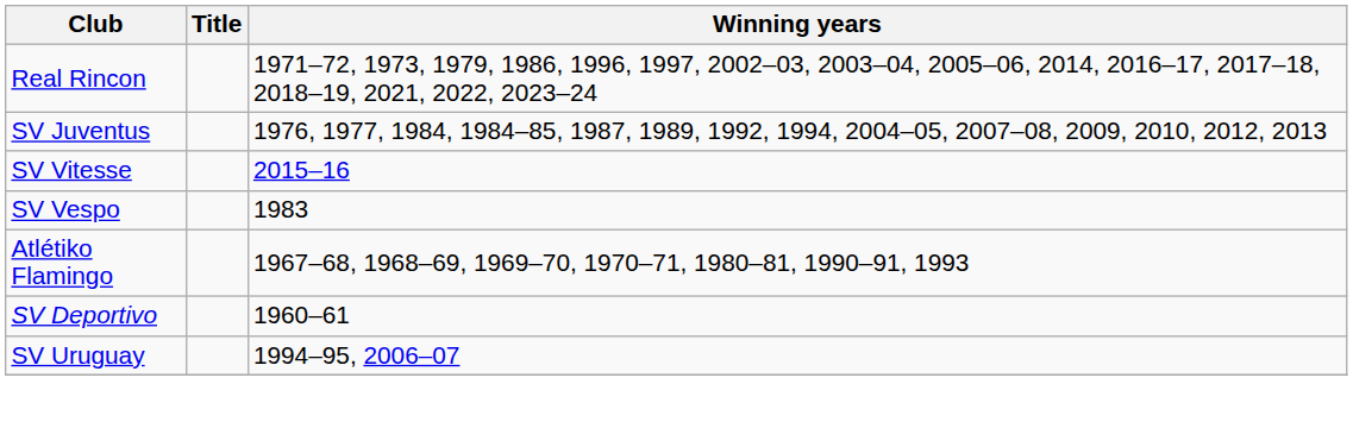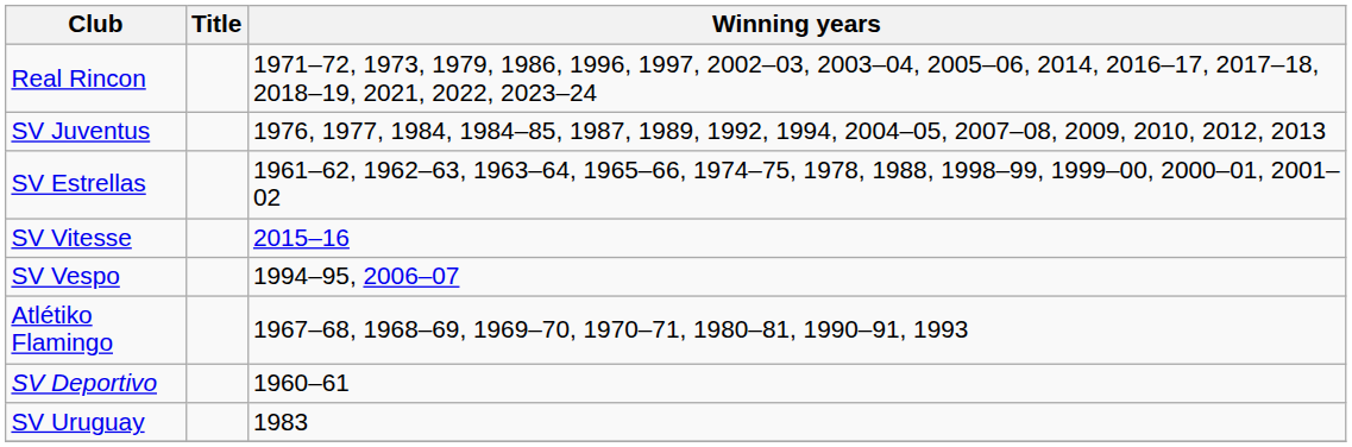 <table class="wikitable">
 <tr>
 <th>Club</th>
 <th>Title</th>
 <th>Winning years</th>
 </tr>
 <tr>
 <td><a href='#'>Real Rincon</a></td>
 <td></td>
 <td>1971–72, 1973, 1979, 1986, 1996, 1997, 2002–03, 2003–04, 2005–06, 2014, 2016–17, 2017–18, 2018–19, 2021, 2022, 2023–24</td>
 </tr>
 <tr>
 <td><a href='#'>SV Juventus</a></td>
 <td></td>
 <td>1976, 1977, 1984, 1984–85, 1987, 1989, 1992, 1994, 2004–05, 2007–08, 2009, 2010, 2012, 2013</td>
 </tr>
 <tr>
+<td><a href='#'>SV Estrellas</a></td>
+<td></td>
+<td>1961–62, 1962–63, 1963–64, 1965–66, 1974–75, 1978, 1988, 1998–99, 1999–00, 2000–01, 2001–02</td>
+</tr>
+<tr>
 <td><a href='#'>SV Vitesse</a></td>
 <td></td>
 <td><a href='#'>2015–16</a></td>
 </tr>
 <tr>
 <td><a href='#'>SV Vespo</a></td>
 <td></td>
-<td>1983</td>
+<td>1994–95, <a href='#'>2006–07</a></td>
 </tr>
 <tr>
 <td><a href='#'>Atlétiko Flamingo</a></td>
 <td></td>
 <td>1967–68, 1968–69, 1969–70, 1970–71, 1980–81, 1990–91, 1993</td>
 </tr>
 <tr>
 <td><em><a href='#'>SV Deportivo</a></em></td>
 <td></td>
 <td>1960–61</td>
 </tr>
 <tr>
 <td><a href='#'>SV Uruguay</a></td>
 <td></td>
-<td>1994–95, <a href='#'>2006–07</a></td>
+<td>1983</td>
 </tr>
 <tr>
 </tr>
 </table>
